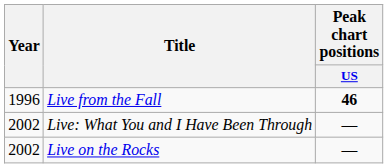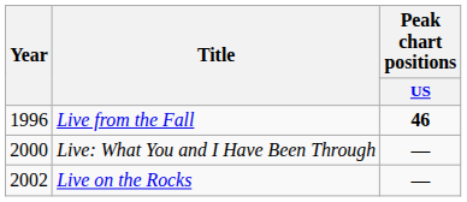 <table class="wikitable">
 <tr>
 <th scope="col" rowspan="2">Year</th>
 <th scope="col" rowspan="2">Title</th>
 <th scope="col">Peak chart positions</th>
 </tr>
 <tr style="font-size:smaller;">
 <th style="width:40px;"><a href='#'>US</a><br></th>
 </tr>
 <tr>
 <td>1996</td>
 <td><em><a href='#'>Live from the Fall</a></em></td>
 <td style="text-align:center;"><strong>46</strong></td>
 </tr>
 <tr>
-<td>2002</td>
+<td>2000</td>
 <td><em>Live: What You and I Have Been Through</em></td>
 <td style="text-align:center;">—</td>
 </tr>
 <tr>
 <td>2002</td>
 <td><em><a href='#'>Live on the Rocks</a></em></td>
 <td style="text-align:center;">—</td>
 </tr>
 </table>
